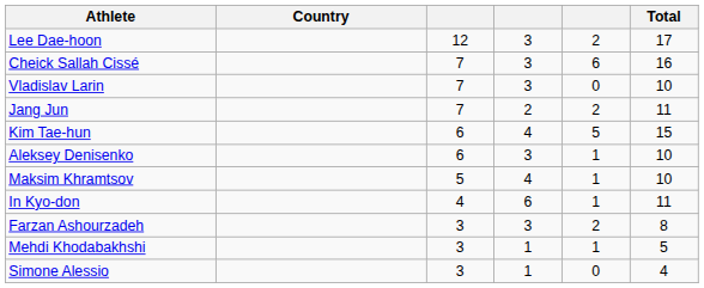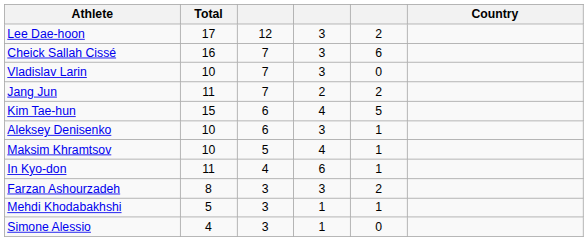 <table class="wikitable" style="text-align:center; font-size:90%;">
 <tr>
 <th width=200>Athlete</th>
-<th width=200>Country</th>
+<th width=60>Total</th>
 <th width=60></th>
 <th width=60></th>
 <th width=60></th>
-<th width=60>Total</th>
+<th width=200>Country</th>
 </tr>
 <tr>
 <td align=left><a href='#'>Lee Dae-hoon</a></td>
-<td align="left"></td>
+<td>17</td>
 <td>12</td>
 <td>3</td>
 <td>2</td>
-<td>17</td>
+<td align="left"></td>
 </tr>
 <tr>
 <td align=left><a href='#'>Cheick Sallah Cissé</a></td>
-<td align=left></td>
+<td>16</td>
 <td>7</td>
 <td>3</td>
 <td>6</td>
-<td>16</td>
+<td align=left></td>
 </tr>
 <tr>
 <td align=left><a href='#'>Vladislav Larin</a></td>
-<td align=left></td>
+<td>10</td>
 <td>7</td>
 <td>3</td>
 <td>0</td>
-<td>10</td>
+<td align=left></td>
 </tr>
 <tr>
 <td align=left><a href='#'>Jang Jun</a></td>
-<td align=left></td>
+<td>11</td>
 <td>7</td>
 <td>2</td>
 <td>2</td>
-<td>11</td>
+<td align=left></td>
 </tr>
 <tr>
 <td align=left><a href='#'>Kim Tae-hun</a></td>
-<td align="left"></td>
+<td>15</td>
 <td>6</td>
 <td>4</td>
 <td>5</td>
-<td>15</td>
+<td align="left"></td>
 </tr>
 <tr>
 <td align=left><a href='#'>Aleksey Denisenko</a></td>
-<td align=left></td>
+<td>10</td>
 <td>6</td>
 <td>3</td>
 <td>1</td>
-<td>10</td>
+<td align=left></td>
 </tr>
 <tr>
 <td align=left><a href='#'>Maksim Khramtsov</a></td>
-<td align=left></td>
+<td>10</td>
 <td>5</td>
 <td>4</td>
 <td>1</td>
-<td>10</td>
+<td align=left></td>
 </tr>
 <tr>
 <td align=left><a href='#'>In Kyo-don</a></td>
-<td align=left></td>
+<td>11</td>
 <td>4</td>
 <td>6</td>
 <td>1</td>
-<td>11</td>
+<td align=left></td>
 </tr>
 <tr>
 <td align=left><a href='#'>Farzan Ashourzadeh</a></td>
-<td align=left></td>
+<td>8</td>
 <td>3</td>
 <td>3</td>
 <td>2</td>
-<td>8</td>
+<td align=left></td>
 </tr>
 <tr>
 <td align=left><a href='#'>Mehdi Khodabakhshi</a></td>
-<td align=left></td>
+<td>5</td>
 <td>3</td>
 <td>1</td>
 <td>1</td>
-<td>5</td>
+<td align=left></td>
 </tr>
 <tr>
 <td align=left><a href='#'>Simone Alessio</a></td>
-<td align=left></td>
+<td>4</td>
 <td>3</td>
 <td>1</td>
 <td>0</td>
-<td>4</td>
+<td align=left></td>
 </tr>
 </table>
